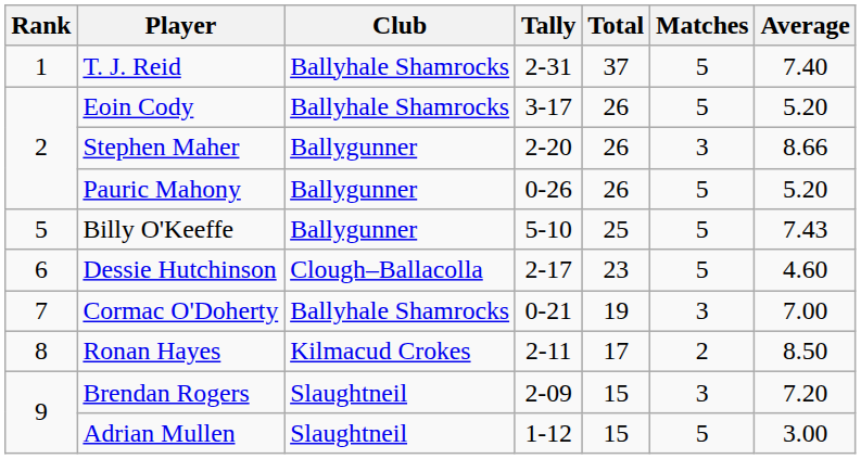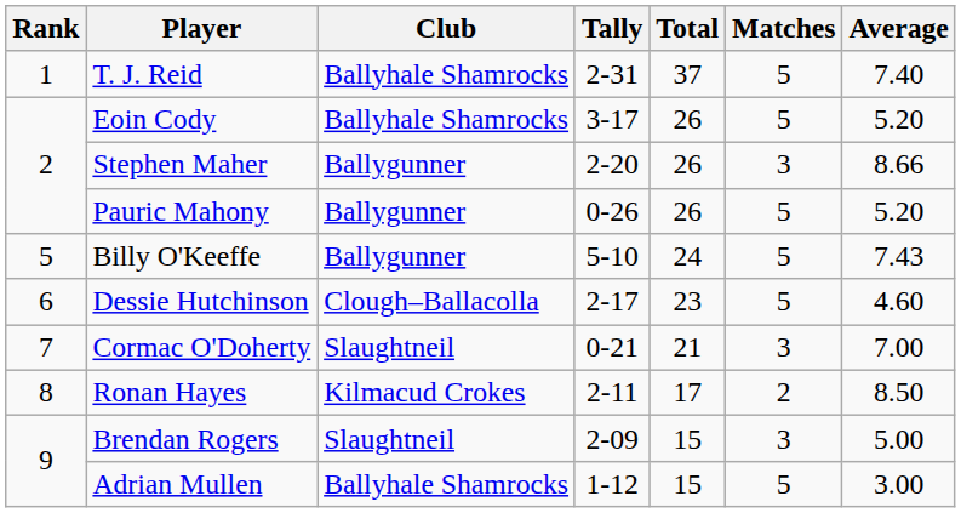 <table class="wikitable">
 <tr>
 <th>Rank</th>
 <th>Player</th>
 <th>Club</th>
 <th>Tally</th>
 <th>Total</th>
 <th>Matches</th>
 <th>Average</th>
 </tr>
 <tr>
 <td rowspan="1" style="text-align:center;">1</td>
 <td><a href='#'>T. J. Reid</a></td>
 <td><a href='#'>Ballyhale Shamrocks</a></td>
 <td align=center>2-31</td>
 <td align=center>37</td>
 <td align=center>5</td>
 <td align=center>7.40</td>
 </tr>
 <tr>
 <td rowspan="3" style="text-align:center;">2</td>
 <td><a href='#'>Eoin Cody</a></td>
 <td><a href='#'>Ballyhale Shamrocks</a></td>
 <td align=center>3-17</td>
 <td align=center>26</td>
 <td align=center>5</td>
 <td align=center>5.20</td>
 </tr>
 <tr>
 <td><a href='#'>Stephen Maher</a></td>
 <td><a href='#'>Ballygunner</a></td>
 <td align=center>2-20</td>
 <td align=center>26</td>
 <td align=center>3</td>
 <td align=center>8.66</td>
 </tr>
 <tr>
 <td><a href='#'>Pauric Mahony</a></td>
 <td><a href='#'>Ballygunner</a></td>
 <td align=center>0-26</td>
 <td align=center>26</td>
 <td align=center>5</td>
 <td align=center>5.20</td>
 </tr>
 <tr>
 <td rowspan="1" style="text-align:center;">5</td>
 <td>Billy O'Keeffe</td>
 <td><a href='#'>Ballygunner</a></td>
 <td align=center>5-10</td>
-<td align=center>25</td>
+<td align=center>24</td>
 <td align=center>5</td>
 <td align=center>7.43</td>
 </tr>
 <tr>
 <td rowspan="1" style="text-align:center;">6</td>
 <td><a href='#'>Dessie Hutchinson</a></td>
 <td><a href='#'>Clough–Ballacolla</a></td>
 <td align=center>2-17</td>
 <td align=center>23</td>
 <td align=center>5</td>
 <td align=center>4.60</td>
 </tr>
 <tr>
 <td rowspan="1" style="text-align:center;">7</td>
 <td><a href='#'>Cormac O'Doherty</a></td>
-<td><a href='#'>Ballyhale Shamrocks</a></td>
+<td><a href='#'>Slaughtneil</a></td>
 <td align=center>0-21</td>
-<td align=center>19</td>
+<td align=center>21</td>
 <td align=center>3</td>
 <td align=center>7.00</td>
 </tr>
 <tr>
 <td rowspan="1" style="text-align:center;">8</td>
 <td><a href='#'>Ronan Hayes</a></td>
 <td><a href='#'>Kilmacud Crokes</a></td>
 <td align=center>2-11</td>
 <td align=center>17</td>
 <td align=center>2</td>
 <td align=center>8.50</td>
 </tr>
 <tr>
 <td rowspan="2" style="text-align:center;">9</td>
 <td><a href='#'>Brendan Rogers</a></td>
 <td><a href='#'>Slaughtneil</a></td>
 <td align=center>2-09</td>
 <td align=center>15</td>
 <td align=center>3</td>
-<td align=center>7.20</td>
+<td align=center>5.00</td>
 </tr>
 <tr>
 <td><a href='#'>Adrian Mullen</a></td>
-<td><a href='#'>Slaughtneil</a></td>
+<td><a href='#'>Ballyhale Shamrocks</a></td>
 <td align=center>1-12</td>
 <td align=center>15</td>
 <td align=center>5</td>
 <td align=center>3.00</td>
 </tr>
 </table>
